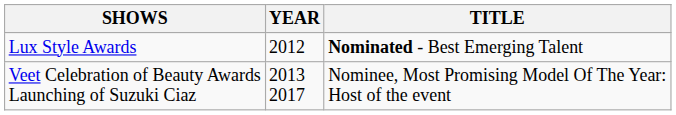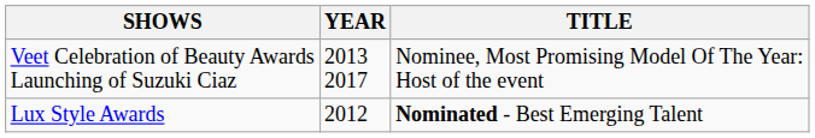 <table class="wikitable">
 <tr>
 <th>SHOWS</th>
 <th>YEAR</th>
 <th>TITLE</th>
 </tr>
 <tr>
+<td><a href='#'>Veet</a> Celebration of Beauty Awards<br>Launching of Suzuki Ciaz</td>
+<td>2013<br>2017</td>
+<td>Nominee, Most Promising Model Of The Year:<br>Host of the event</td>
+</tr>
+<tr>
 <td><a href='#'>Lux Style Awards</a></td>
 <td>2012</td>
 <td><strong>Nominated</strong> -  Best Emerging Talent</td>
 </tr>
-<tr>
-<td><a href='#'>Veet</a> Celebration of Beauty Awards<br>Launching of Suzuki Ciaz</td>
-<td>2013<br>2017</td>
-<td>Nominee, Most Promising Model Of The Year:<br>Host of the event</td>
-</tr>
 </table>
